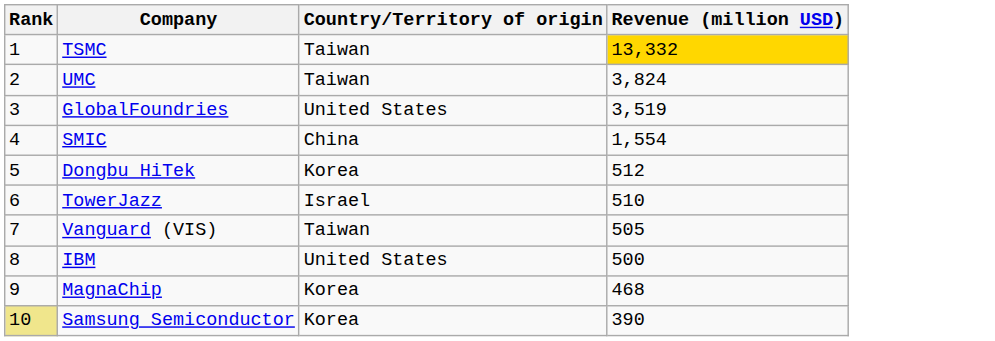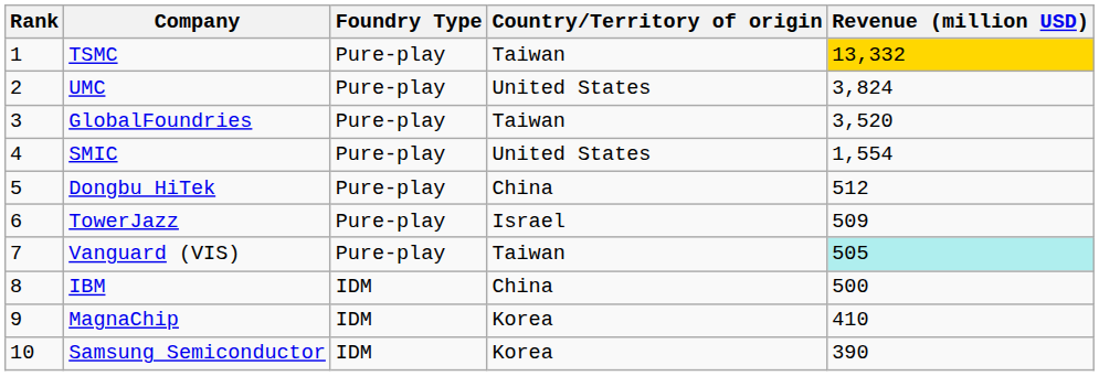 <table class="wikitable">
 <tr>
 <th>Rank</th>
 <th>Company</th>
+<th>Foundry Type</th>
 <th>Country/Territory of origin</th>
 <th>Revenue (million <a href='#'>USD</a>)</th>
 </tr>
 <tr>
 <td>1</td>
 <td><a href='#'>TSMC</a></td>
+<td>Pure-play</td>
 <td>Taiwan</td>
 <td style="background: gold;">13,332</td>
 </tr>
 <tr>
 <td>2</td>
 <td><a href='#'>UMC</a></td>
-<td>Taiwan</td>
+<td>Pure-play</td>
+<td>United States</td>
 <td>3,824</td>
 </tr>
 <tr>
 <td>3</td>
 <td><a href='#'>GlobalFoundries</a></td>
-<td>United States</td>
-<td>3,519</td>
+<td>Pure-play</td>
+<td>Taiwan</td>
+<td>3,520</td>
 </tr>
 <tr>
 <td>4</td>
 <td><a href='#'>SMIC</a></td>
-<td>China</td>
+<td>Pure-play</td>
+<td>United States</td>
 <td>1,554</td>
 </tr>
 <tr>
 <td>5</td>
 <td><a href='#'>Dongbu HiTek</a></td>
-<td>Korea</td>
+<td>Pure-play</td>
+<td>China</td>
 <td>512</td>
 </tr>
 <tr>
 <td>6</td>
 <td><a href='#'>TowerJazz</a></td>
+<td>Pure-play</td>
 <td>Israel</td>
-<td>510</td>
+<td>509</td>
 </tr>
 <tr>
 <td>7</td>
 <td><a href='#'>Vanguard</a> (VIS)</td>
+<td>Pure-play</td>
 <td>Taiwan</td>
-<td>505</td>
+<td style="background: paleturquoise;">505</td>
 </tr>
 <tr>
 <td>8</td>
 <td><a href='#'>IBM</a></td>
-<td>United States</td>
+<td>IDM</td>
+<td>China</td>
 <td>500</td>
 </tr>
 <tr>
 <td>9</td>
 <td><a href='#'>MagnaChip</a></td>
+<td>IDM</td>
 <td>Korea</td>
-<td>468</td>
+<td>410</td>
 </tr>
 <tr>
-<td style="background: khaki;">10</td>
+<td>10</td>
 <td><a href='#'>Samsung Semiconductor</a></td>
+<td>IDM</td>
 <td>Korea</td>
 <td>390</td>
 </tr>
 </table>
